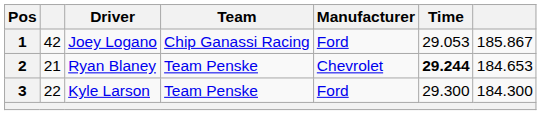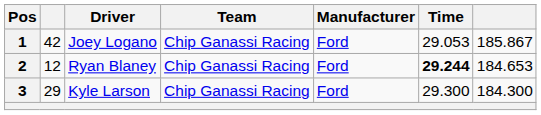 <table class="wikitable" style="font-size:95%">
 <tr>
 <th>Pos</th>
 <th></th>
 <th>Driver</th>
 <th>Team</th>
 <th>Manufacturer</th>
 <th>Time</th>
 <th></th>
 </tr>
 <tr>
 <th>1</th>
 <td>42</td>
 <td><a href='#'>Joey Logano</a></td>
 <td><a href='#'>Chip Ganassi Racing</a></td>
 <td><a href='#'>Ford</a></td>
 <td>29.053</td>
 <td>185.867</td>
 </tr>
 <tr>
 <th>2</th>
-<td>21</td>
+<td>12</td>
 <td><a href='#'>Ryan Blaney</a></td>
-<td><a href='#'>Team Penske</a></td>
-<td><a href='#'>Chevrolet</a></td>
+<td><a href='#'>Chip Ganassi Racing</a></td>
+<td><a href='#'>Ford</a></td>
 <td><strong>29.244</strong></td>
 <td>184.653</td>
 </tr>
 <tr>
 <th>3</th>
-<td>22</td>
+<td>29</td>
 <td><a href='#'>Kyle Larson</a></td>
-<td><a href='#'>Team Penske</a></td>
+<td><a href='#'>Chip Ganassi Racing</a></td>
 <td><a href='#'>Ford</a></td>
 <td>29.300</td>
 <td>184.300</td>
 </tr>
 <tr>
 <th colspan="7"></th>
 </tr>
 </table>
